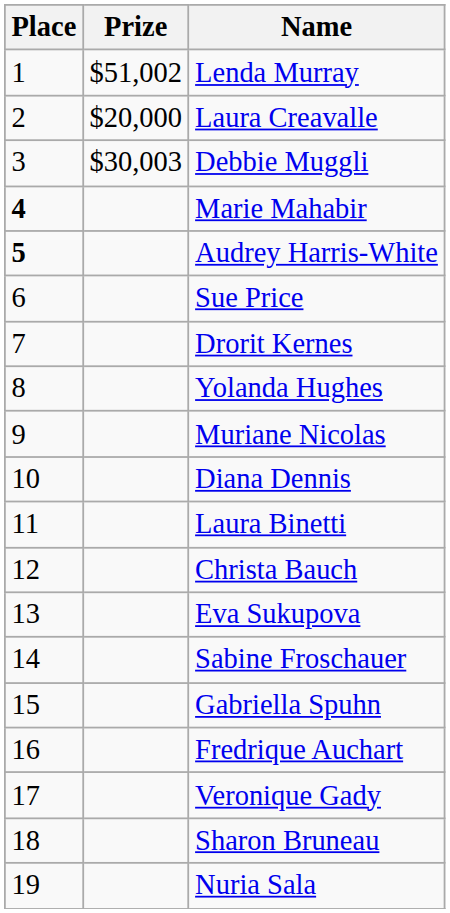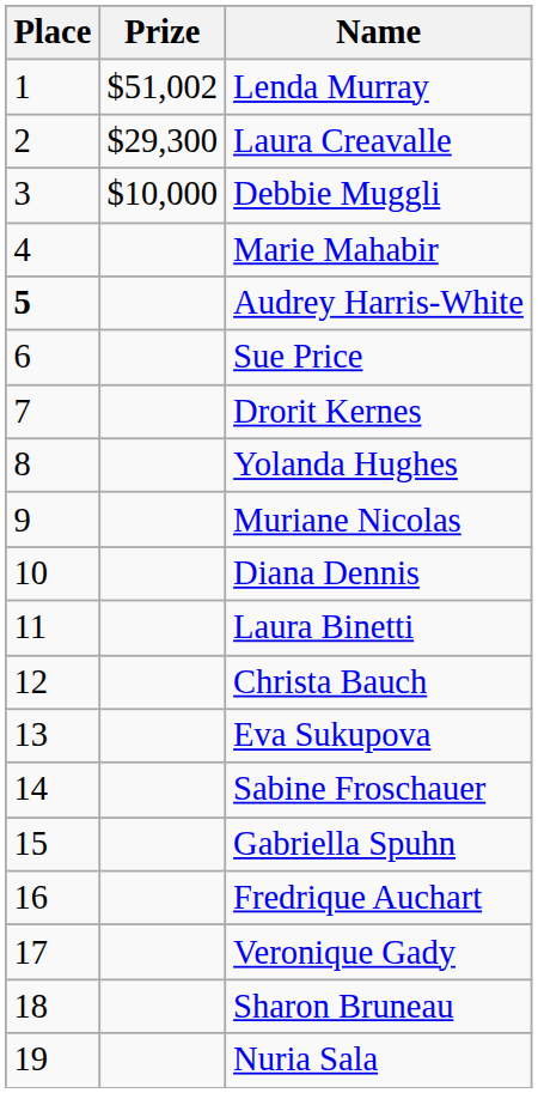 <table class="wikitable">
 <tr>
 <th>Place</th>
 <th>Prize</th>
 <th>Name</th>
 </tr>
 <tr>
 <td>1</td>
 <td>$51,002</td>
 <td> <a href='#'>Lenda Murray</a></td>
 </tr>
 <tr>
 <td>2</td>
-<td>$20,000</td>
+<td>$29,300</td>
 <td> <a href='#'>Laura Creavalle</a></td>
 </tr>
 <tr>
 <td>3</td>
-<td>$30,003</td>
+<td>$10,000</td>
 <td> <a href='#'>Debbie Muggli</a></td>
 </tr>
 <tr>
-<td><strong>4</strong></td>
+<td>4</td>
 <td></td>
 <td> <a href='#'>Marie Mahabir</a></td>
 </tr>
 <tr>
 <td><strong>5</strong></td>
 <td></td>
 <td> <a href='#'>Audrey Harris-White</a></td>
 </tr>
 <tr>
 <td>6</td>
 <td></td>
 <td> <a href='#'>Sue Price</a></td>
 </tr>
 <tr>
 <td>7</td>
 <td></td>
 <td> <a href='#'>Drorit Kernes</a></td>
 </tr>
 <tr>
 <td>8</td>
 <td></td>
 <td> <a href='#'>Yolanda Hughes</a></td>
 </tr>
 <tr>
 <td>9</td>
 <td></td>
 <td> <a href='#'>Muriane Nicolas</a></td>
 </tr>
 <tr>
 <td>10</td>
 <td></td>
 <td> <a href='#'>Diana Dennis</a></td>
 </tr>
 <tr>
 <td>11</td>
 <td></td>
 <td> <a href='#'>Laura Binetti</a></td>
 </tr>
 <tr>
 <td>12</td>
 <td></td>
 <td> <a href='#'>Christa Bauch</a></td>
 </tr>
 <tr>
 <td>13</td>
 <td></td>
 <td> <a href='#'>Eva Sukupova</a></td>
 </tr>
 <tr>
 <td>14</td>
 <td></td>
 <td> <a href='#'>Sabine Froschauer</a></td>
 </tr>
 <tr>
 <td>15</td>
 <td></td>
 <td> <a href='#'>Gabriella Spuhn</a></td>
 </tr>
 <tr>
 <td>16</td>
 <td></td>
 <td> <a href='#'>Fredrique Auchart</a></td>
 </tr>
 <tr>
 <td>17</td>
 <td></td>
 <td> <a href='#'>Veronique Gady</a></td>
 </tr>
 <tr>
 <td>18</td>
 <td></td>
 <td> <a href='#'>Sharon Bruneau</a></td>
 </tr>
 <tr>
 <td>19</td>
 <td></td>
 <td> <a href='#'>Nuria Sala</a></td>
 </tr>
 <tr>
 </tr>
 </table>
